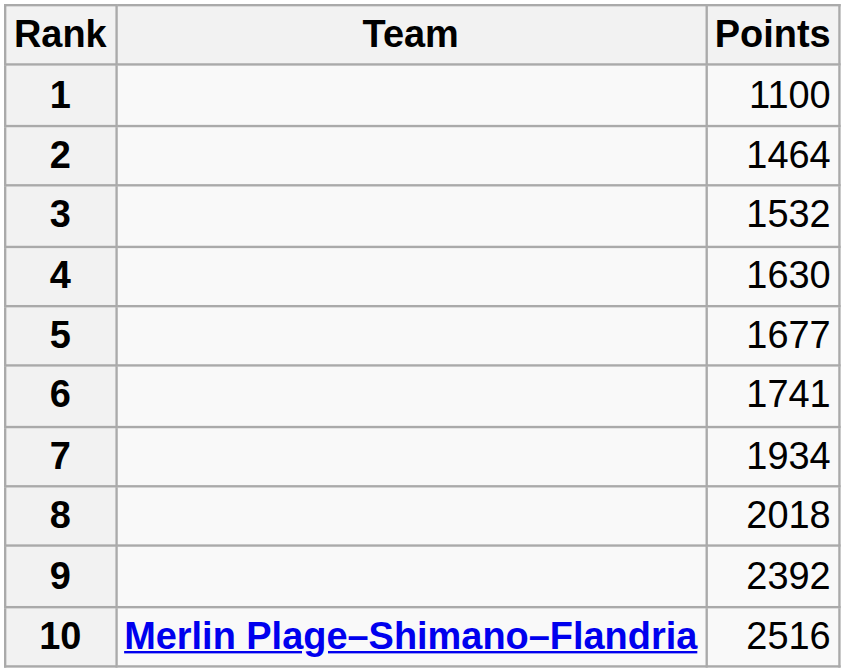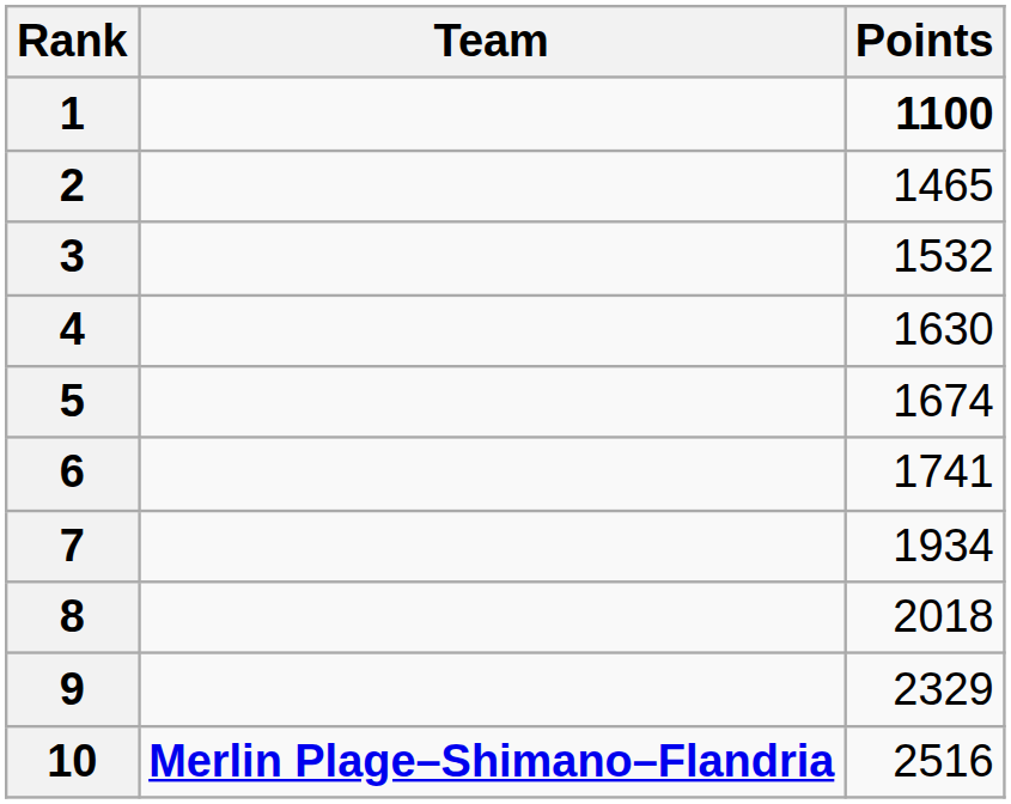 <table class="wikitable">
 <tr>
 <th scope="col">Rank</th>
 <th scope="col">Team</th>
 <th scope="col">Points</th>
 </tr>
 <tr>
 <th scope="row">1</th>
 <td></td>
-<td style="text-align:right;">1100</td>
+<td style="text-align:right;"><strong>1100</strong></td>
 </tr>
 <tr>
 <th scope="row">2</th>
 <td></td>
-<td style="text-align:right;">1464</td>
+<td style="text-align:right;">1465</td>
 </tr>
 <tr>
 <th scope="row">3</th>
 <td></td>
 <td style="text-align:right;">1532</td>
 </tr>
 <tr>
 <th scope="row">4</th>
 <td></td>
 <td style="text-align:right;">1630</td>
 </tr>
 <tr>
 <th scope="row">5</th>
 <td></td>
-<td style="text-align:right;">1677</td>
+<td style="text-align:right;">1674</td>
 </tr>
 <tr>
 <th scope="row">6</th>
 <td></td>
 <td style="text-align:right;">1741</td>
 </tr>
 <tr>
 <th scope="row">7</th>
 <td></td>
 <td style="text-align:right;">1934</td>
 </tr>
 <tr>
 <th scope="row">8</th>
 <td></td>
 <td style="text-align:right;">2018</td>
 </tr>
 <tr>
 <th scope="row">9</th>
 <td></td>
-<td style="text-align:right;">2392</td>
+<td style="text-align:right;">2329</td>
 </tr>
 <tr>
 <th scope="row">10</th>
 <td><strong><a href='#'>Merlin Plage–Shimano–Flandria</a></strong></td>
 <td style="text-align:right;">2516</td>
 </tr>
 </table>
